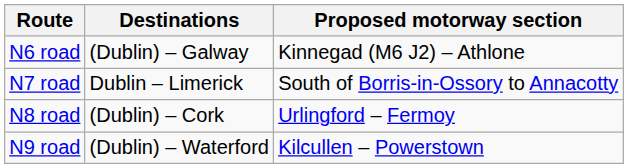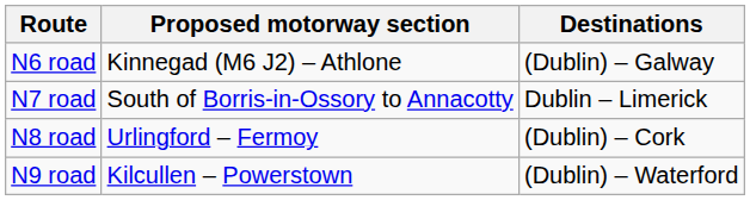 <table class="wikitable">
 <tr>
 <th>Route</th>
+<th>Proposed motorway section</th>
 <th>Destinations</th>
-<th>Proposed motorway section</th>
 </tr>
 <tr>
 <td><a href='#'>N6 road</a></td>
+<td>Kinnegad (M6 J2) – Athlone</td>
 <td>(Dublin) – Galway</td>
-<td>Kinnegad (M6 J2) – Athlone</td>
 </tr>
 <tr>
 <td><a href='#'>N7 road</a></td>
+<td>South of <a href='#'>Borris-in-Ossory</a> to <a href='#'>Annacotty</a></td>
 <td>Dublin – Limerick</td>
-<td>South of <a href='#'>Borris-in-Ossory</a> to <a href='#'>Annacotty</a></td>
 </tr>
 <tr>
 <td><a href='#'>N8 road</a></td>
+<td><a href='#'>Urlingford</a> – <a href='#'>Fermoy</a></td>
 <td>(Dublin) – Cork</td>
-<td><a href='#'>Urlingford</a> – <a href='#'>Fermoy</a></td>
 </tr>
 <tr>
 <td><a href='#'>N9 road</a></td>
+<td><a href='#'>Kilcullen</a> – <a href='#'>Powerstown</a></td>
 <td>(Dublin) – Waterford</td>
-<td><a href='#'>Kilcullen</a> – <a href='#'>Powerstown</a></td>
 </tr>
 </table>
